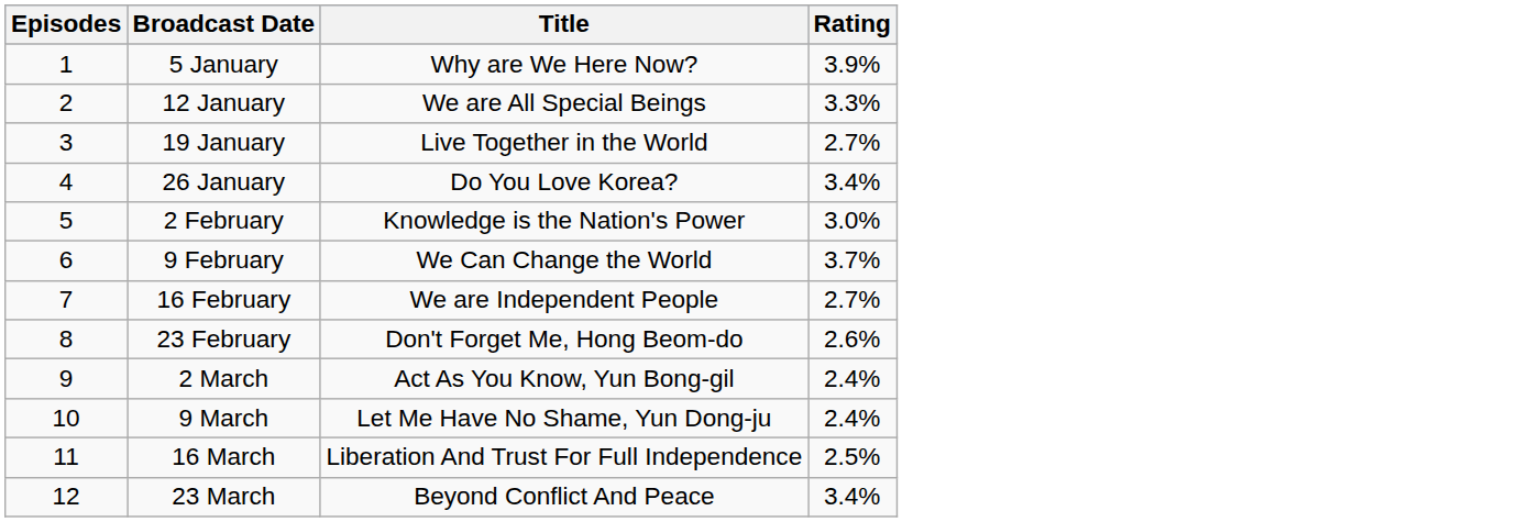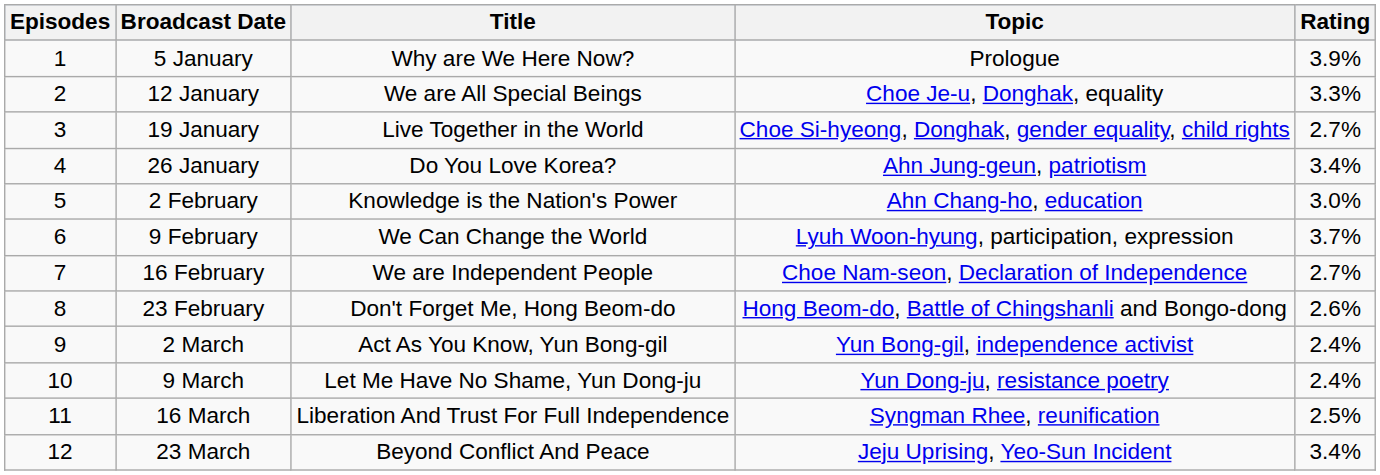 <table class="wikitable" style="text-align:center;">
 <tr style="background:#b0c4de; text-align:center;">
 <th>Episodes</th>
 <th>Broadcast Date</th>
 <th>Title</th>
+<th>Topic</th>
 <th>Rating</th>
 </tr>
 <tr>
 <td>1</td>
 <td>5 January</td>
 <td>Why are We Here Now?</td>
+<td>Prologue</td>
 <td>3.9%</td>
 </tr>
 <tr>
 <td>2</td>
 <td>12 January</td>
 <td>We are All Special Beings</td>
+<td><a href='#'>Choe Je-u</a>, <a href='#'>Donghak</a>, equality</td>
 <td>3.3%</td>
 </tr>
 <tr>
 <td>3</td>
 <td>19 January</td>
 <td>Live Together in the World</td>
+<td><a href='#'>Choe Si-hyeong</a>, <a href='#'>Donghak</a>, <a href='#'>gender equality</a>, <a href='#'>child rights</a></td>
 <td>2.7%</td>
 </tr>
 <tr>
 <td>4</td>
 <td>26 January</td>
 <td>Do You Love Korea?</td>
+<td><a href='#'>Ahn Jung-geun</a>, <a href='#'>patriotism</a></td>
 <td>3.4%</td>
 </tr>
 <tr>
 <td>5</td>
 <td>2 February</td>
 <td>Knowledge is the Nation's Power</td>
+<td><a href='#'>Ahn Chang-ho</a>, <a href='#'>education</a></td>
 <td>3.0%</td>
 </tr>
 <tr>
 <td>6</td>
 <td>9 February</td>
 <td>We Can Change the World</td>
+<td><a href='#'>Lyuh Woon-hyung</a>, participation, expression</td>
 <td>3.7%</td>
 </tr>
 <tr>
 <td>7</td>
 <td>16 February</td>
 <td>We are Independent People</td>
+<td><a href='#'>Choe Nam-seon</a>, <a href='#'>Declaration of Independence</a></td>
 <td>2.7%</td>
 </tr>
 <tr>
 <td>8</td>
 <td>23 February</td>
 <td>Don't Forget Me, Hong Beom-do</td>
+<td><a href='#'>Hong Beom-do</a>, <a href='#'>Battle of Chingshanli</a> and Bongo-dong</td>
 <td>2.6%</td>
 </tr>
 <tr>
 <td>9</td>
 <td>2 March</td>
 <td>Act As You Know, Yun Bong-gil</td>
+<td><a href='#'>Yun Bong-gil</a>, <a href='#'>independence activist</a></td>
 <td>2.4%</td>
 </tr>
 <tr>
 <td>10</td>
 <td>9 March</td>
 <td>Let Me Have No Shame, Yun Dong-ju</td>
+<td><a href='#'>Yun Dong-ju</a>, <a href='#'>resistance poetry</a></td>
 <td>2.4%</td>
 </tr>
 <tr>
 <td>11</td>
 <td>16 March</td>
 <td>Liberation And Trust For Full Independence</td>
+<td><a href='#'>Syngman Rhee</a>, <a href='#'>reunification</a></td>
 <td>2.5%</td>
 </tr>
 <tr>
 <td>12</td>
 <td>23 March</td>
 <td>Beyond Conflict And Peace</td>
+<td><a href='#'>Jeju Uprising</a>, <a href='#'>Yeo-Sun Incident</a></td>
 <td>3.4%</td>
 </tr>
 </table>
